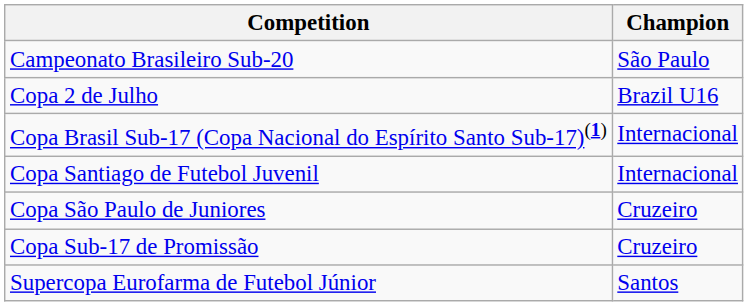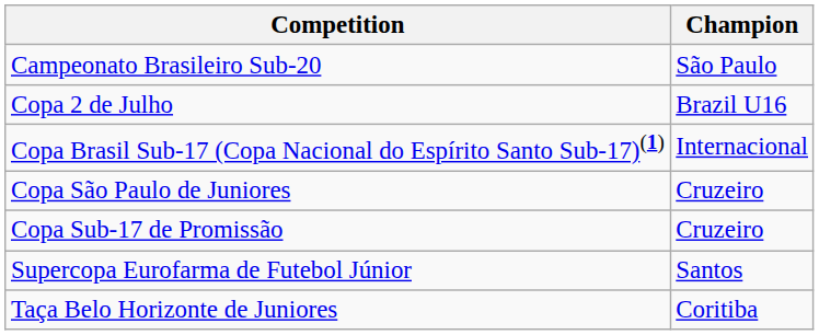 <table class="wikitable">
 <tr>
 <th>Competition</th>
 <th>Champion</th>
 </tr>
 <tr>
 <td><a href='#'>Campeonato Brasileiro Sub-20</a></td>
 <td><a href='#'>São Paulo</a></td>
 </tr>
 <tr>
 <td><a href='#'>Copa 2 de Julho</a></td>
 <td><a href='#'>Brazil U16</a></td>
 </tr>
 <tr>
 <td><a href='#'>Copa Brasil Sub-17 (Copa Nacional do Espírito Santo Sub-17)</a><sup>(<strong><a href='#'>1</a></strong>)</sup></td>
 <td><a href='#'>Internacional</a></td>
 </tr>
 <tr>
-<td><a href='#'>Copa Santiago de Futebol Juvenil</a></td>
-<td><a href='#'>Internacional</a></td>
-</tr>
-<tr>
 <td><a href='#'>Copa São Paulo de Juniores</a></td>
 <td><a href='#'>Cruzeiro</a></td>
 </tr>
 <tr>
 <td><a href='#'>Copa Sub-17 de Promissão</a></td>
 <td><a href='#'>Cruzeiro</a></td>
 </tr>
 <tr>
 <td><a href='#'>Supercopa Eurofarma de Futebol Júnior</a></td>
 <td><a href='#'>Santos</a></td>
 </tr>
+<tr>
+<td><a href='#'>Taça Belo Horizonte de Juniores</a></td>
+<td><a href='#'>Coritiba</a></td>
+</tr>
 </table>
